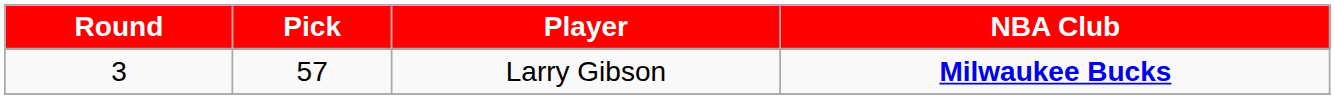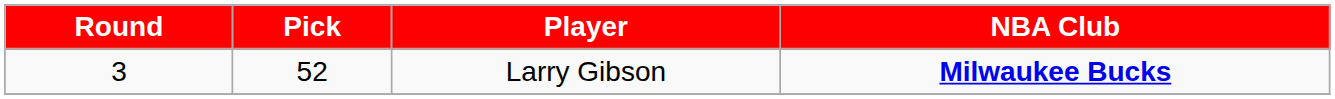 <table class="wikitable" width="60%">
 <tr align="center"  style="background:red;color:white;">
 <td><strong>Round</strong></td>
 <td><strong>Pick</strong></td>
 <td><strong>Player</strong></td>
 <td><strong>NBA Club</strong></td>
 </tr>
 <tr align="center" bgcolor="">
 <td>3</td>
-<td>57</td>
+<td>52</td>
 <td>Larry Gibson</td>
 <td><strong><a href='#'>Milwaukee Bucks</a></strong></td>
 </tr>
 <tr align="center" bgcolor="">
 </tr>
 </table>
